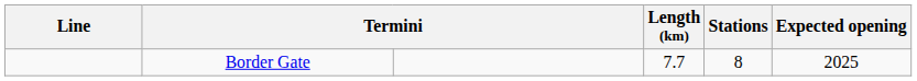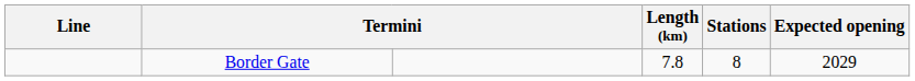 <table class="wikitable sortable" style="text-align:center;">
 <tr>
 <th data-sort-type="text" style="width:120px;">Line</th>
 <th colspan="2" class="unsortable" style="width:450px; line-height:1.05">Termini</th>
 <th style="line-height:1.05">Length<br><small>(km)</small></th>
 <th style="line-height:1.05">Stations</th>
 <th>Expected opening</th>
 </tr>
 <tr>
 <td><strong></strong></td>
 <td style="text-align:center; width:225px; line-height:1.05"><a href='#'>Border Gate</a></td>
 <td style="text-align:center; width:225px; line-height:1.05"></td>
-<td>7.7</td>
+<td>7.8</td>
 <td>8</td>
-<td>2025</td>
+<td>2029</td>
 </tr>
 </table>
